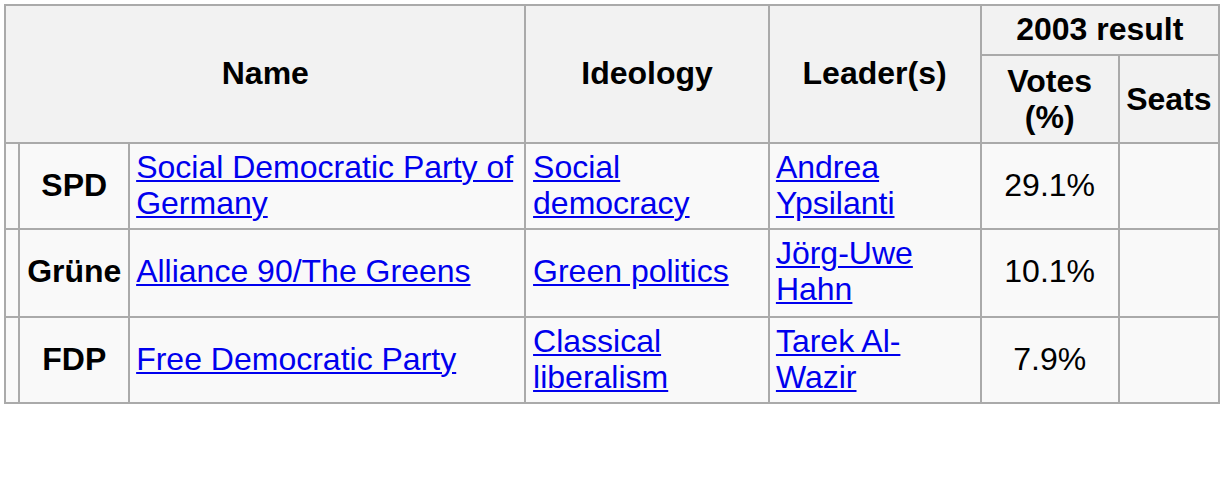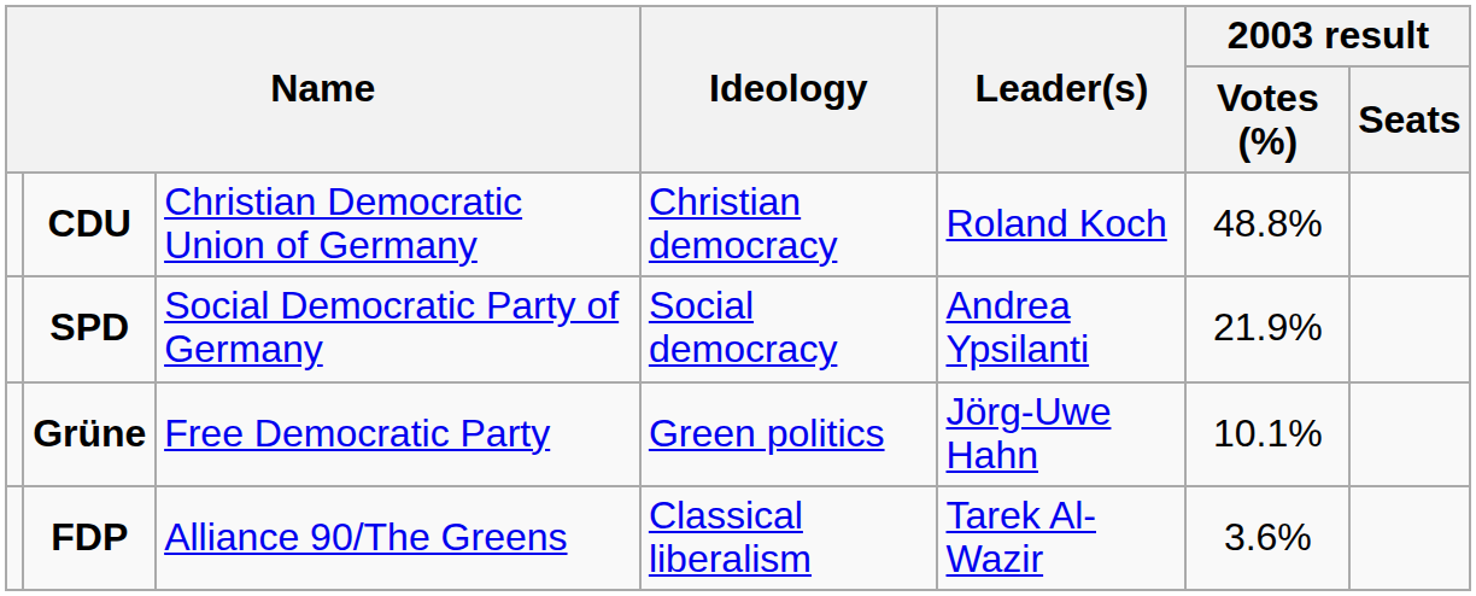 <table class="wikitable">
 <tr>
 <th rowspan=2 colspan=3>Name</th>
 <th rowspan=2>Ideology</th>
 <th rowspan=2>Leader(s)</th>
 <th colspan=2>2003 result</th>
 </tr>
 <tr>
 <th>Votes (%)</th>
 <th>Seats</th>
 </tr>
 <tr>
 <td bgcolor=></td>
+<td align=center><strong>CDU</strong></td>
+<td><a href='#'>Christian Democratic Union of Germany</a><br></td>
+<td><a href='#'>Christian democracy</a></td>
+<td><a href='#'>Roland Koch</a></td>
+<td align=center>48.8%</td>
+<td></td>
+</tr>
+<tr>
+<td bgcolor=></td>
 <td align=center><strong>SPD</strong></td>
 <td><a href='#'>Social Democratic Party of Germany</a><br></td>
 <td><a href='#'>Social democracy</a></td>
 <td><a href='#'>Andrea Ypsilanti</a></td>
-<td align=center>29.1%</td>
+<td align=center>21.9%</td>
 <td></td>
 </tr>
 <tr>
 <td bgcolor=></td>
 <td align=center><strong>Grüne</strong></td>
-<td><a href='#'>Alliance 90/The Greens</a><br></td>
+<td><a href='#'>Free Democratic Party</a><br></td>
 <td><a href='#'>Green politics</a></td>
 <td><a href='#'>Jörg-Uwe Hahn</a></td>
 <td align=center>10.1%</td>
 <td></td>
 </tr>
 <tr>
 <td bgcolor=></td>
 <td align=center><strong>FDP</strong></td>
-<td><a href='#'>Free Democratic Party</a><br></td>
+<td><a href='#'>Alliance 90/The Greens</a><br></td>
 <td><a href='#'>Classical liberalism</a></td>
 <td><a href='#'>Tarek Al-Wazir</a></td>
-<td align=center>7.9%</td>
+<td align=center>3.6%</td>
 <td></td>
 </tr>
 </table>
